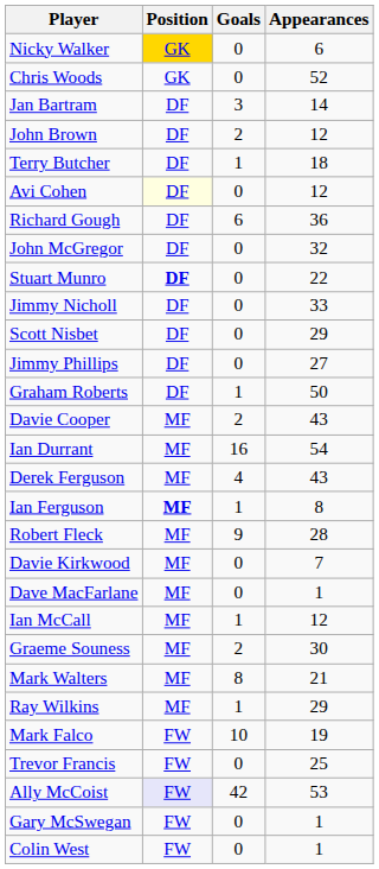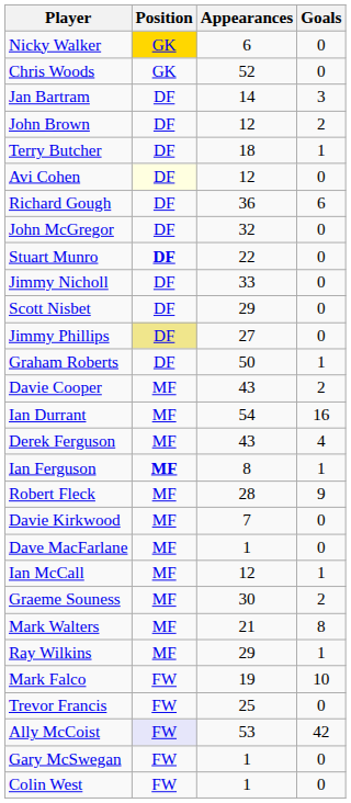 <table class="wikitable sortable" style="text-align: center;">
 <tr>
 <th>Player</th>
 <th>Position</th>
+<th>Appearances</th>
 <th>Goals</th>
-<th>Appearances</th>
 </tr>
 <tr>
 <td align="left"> <a href='#'>Nicky Walker</a></td>
 <td style="background: gold;"><a href='#'>GK</a></td>
+<td>6</td>
 <td>0</td>
-<td>6</td>
 </tr>
 <tr>
 <td align="left"> <a href='#'>Chris Woods</a></td>
 <td><a href='#'>GK</a></td>
+<td>52</td>
 <td>0</td>
-<td>52</td>
 </tr>
 <tr>
 <td align="left"> <a href='#'>Jan Bartram</a></td>
 <td><a href='#'>DF</a></td>
+<td>14</td>
 <td>3</td>
-<td>14</td>
 </tr>
 <tr>
 <td align="left"> <a href='#'>John Brown</a></td>
 <td><a href='#'>DF</a></td>
+<td>12</td>
 <td>2</td>
-<td>12</td>
 </tr>
 <tr>
 <td align="left"> <a href='#'>Terry Butcher</a></td>
 <td><a href='#'>DF</a></td>
+<td>18</td>
 <td>1</td>
-<td>18</td>
 </tr>
 <tr>
 <td align="left"> <a href='#'>Avi Cohen</a></td>
 <td style="background: lightyellow;"><a href='#'>DF</a></td>
+<td>12</td>
 <td>0</td>
-<td>12</td>
 </tr>
 <tr>
 <td align="left"> <a href='#'>Richard Gough</a></td>
 <td><a href='#'>DF</a></td>
+<td>36</td>
 <td>6</td>
-<td>36</td>
 </tr>
 <tr>
 <td align="left"> <a href='#'>John McGregor</a></td>
 <td><a href='#'>DF</a></td>
+<td>32</td>
 <td>0</td>
-<td>32</td>
 </tr>
 <tr>
 <td align="left"> <a href='#'>Stuart Munro</a></td>
 <td><strong><a href='#'>DF</a></strong></td>
+<td>22</td>
 <td>0</td>
-<td>22</td>
 </tr>
 <tr>
 <td align="left"> <a href='#'>Jimmy Nicholl</a></td>
 <td><a href='#'>DF</a></td>
+<td>33</td>
 <td>0</td>
-<td>33</td>
 </tr>
 <tr>
 <td align="left"> <a href='#'>Scott Nisbet</a></td>
 <td><a href='#'>DF</a></td>
+<td>29</td>
 <td>0</td>
-<td>29</td>
 </tr>
 <tr>
 <td align="left"> <a href='#'>Jimmy Phillips</a></td>
-<td><a href='#'>DF</a></td>
+<td style="background: khaki;"><a href='#'>DF</a></td>
+<td>27</td>
 <td>0</td>
-<td>27</td>
 </tr>
 <tr>
 <td align="left"> <a href='#'>Graham Roberts</a></td>
 <td><a href='#'>DF</a></td>
+<td>50</td>
 <td>1</td>
-<td>50</td>
 </tr>
 <tr>
 <td align="left"> <a href='#'>Davie Cooper</a></td>
 <td><a href='#'>MF</a></td>
+<td>43</td>
 <td>2</td>
-<td>43</td>
 </tr>
 <tr>
 <td align="left"> <a href='#'>Ian Durrant</a></td>
 <td><a href='#'>MF</a></td>
+<td>54</td>
 <td>16</td>
-<td>54</td>
 </tr>
 <tr>
 <td align="left"> <a href='#'>Derek Ferguson</a></td>
 <td><a href='#'>MF</a></td>
+<td>43</td>
 <td>4</td>
-<td>43</td>
 </tr>
 <tr>
 <td align="left"> <a href='#'>Ian Ferguson</a></td>
 <td><strong><a href='#'>MF</a></strong></td>
+<td>8</td>
 <td>1</td>
-<td>8</td>
 </tr>
 <tr>
 <td align="left"> <a href='#'>Robert Fleck</a></td>
 <td><a href='#'>MF</a></td>
+<td>28</td>
 <td>9</td>
-<td>28</td>
 </tr>
 <tr>
 <td align="left"> <a href='#'>Davie Kirkwood</a></td>
 <td><a href='#'>MF</a></td>
+<td>7</td>
 <td>0</td>
-<td>7</td>
 </tr>
 <tr>
 <td align="left"> <a href='#'>Dave MacFarlane</a></td>
 <td><a href='#'>MF</a></td>
+<td>1</td>
 <td>0</td>
-<td>1</td>
 </tr>
 <tr>
 <td align="left"> <a href='#'>Ian McCall</a></td>
 <td><a href='#'>MF</a></td>
+<td>12</td>
 <td>1</td>
-<td>12</td>
 </tr>
 <tr>
 <td align="left"> <a href='#'>Graeme Souness</a></td>
 <td><a href='#'>MF</a></td>
+<td>30</td>
 <td>2</td>
-<td>30</td>
 </tr>
 <tr>
 <td align="left"> <a href='#'>Mark Walters</a></td>
 <td><a href='#'>MF</a></td>
+<td>21</td>
 <td>8</td>
-<td>21</td>
 </tr>
 <tr>
 <td align="left"> <a href='#'>Ray Wilkins</a></td>
 <td><a href='#'>MF</a></td>
+<td>29</td>
 <td>1</td>
-<td>29</td>
 </tr>
 <tr>
 <td align="left"> <a href='#'>Mark Falco</a></td>
 <td><a href='#'>FW</a></td>
+<td>19</td>
 <td>10</td>
-<td>19</td>
 </tr>
 <tr>
 <td align="left"> <a href='#'>Trevor Francis</a></td>
 <td><a href='#'>FW</a></td>
+<td>25</td>
 <td>0</td>
-<td>25</td>
 </tr>
 <tr>
 <td align="left"> <a href='#'>Ally McCoist</a></td>
 <td style="background: lavender;"><a href='#'>FW</a></td>
+<td>53</td>
 <td>42</td>
-<td>53</td>
 </tr>
 <tr>
 <td align="left"> <a href='#'>Gary McSwegan</a></td>
 <td><a href='#'>FW</a></td>
+<td>1</td>
 <td>0</td>
-<td>1</td>
 </tr>
 <tr>
 <td align="left"> <a href='#'>Colin West</a></td>
 <td><a href='#'>FW</a></td>
+<td>1</td>
 <td>0</td>
-<td>1</td>
 </tr>
 </table>
